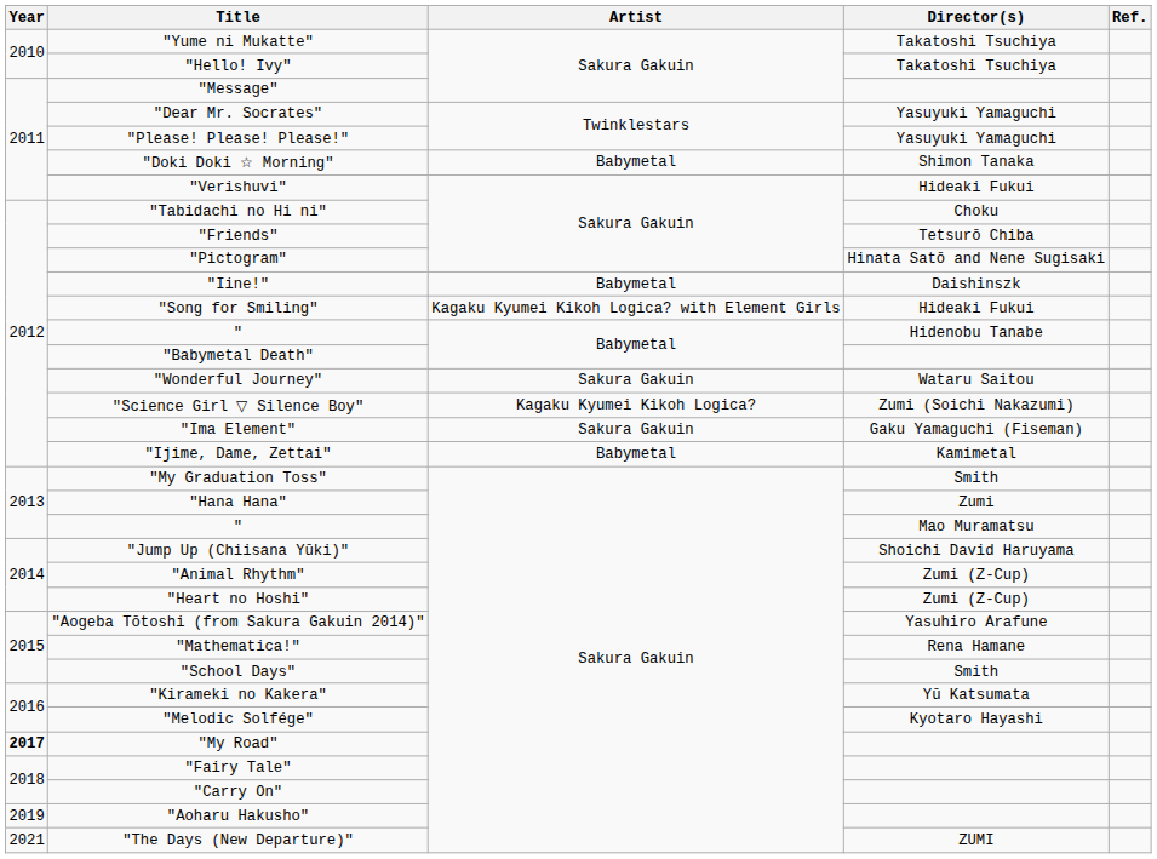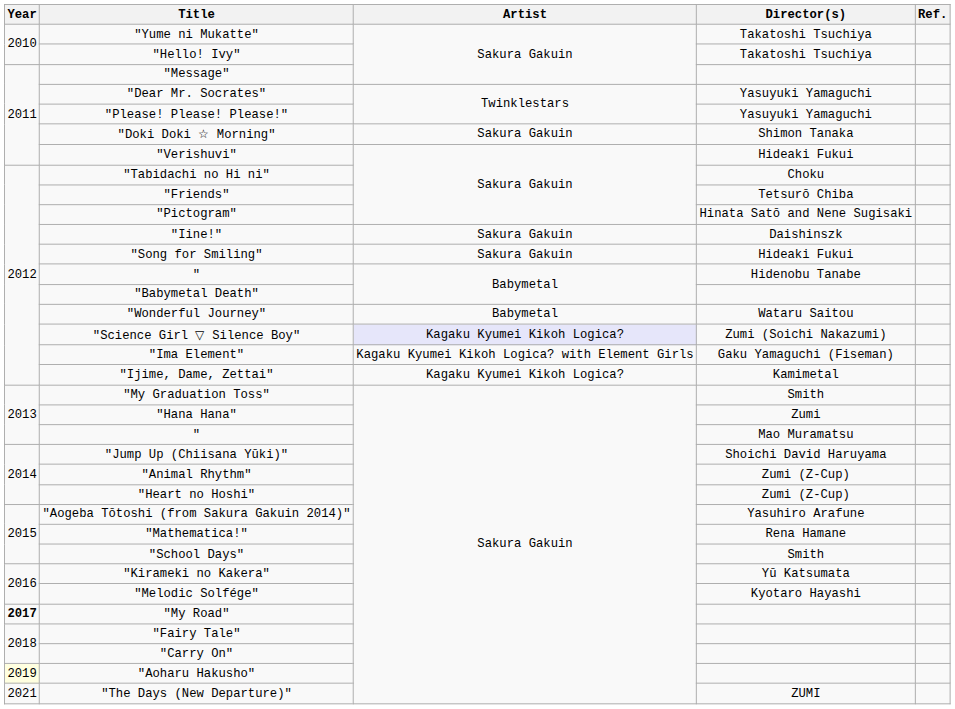 <table class="wikitable plainrowheaders" style="text-align:center;">
 <tr>
 <th scope="col">Year</th>
 <th scope="col">Title</th>
 <th scope="col">Artist</th>
 <th scope="col">Director(s)</th>
 <th scope="col">Ref.</th>
 </tr>
 <tr>
 <td rowspan="2">2010</td>
 <td>"Yume ni Mukatte"</td>
 <td rowspan="3">Sakura Gakuin</td>
 <td>Takatoshi Tsuchiya</td>
 <td></td>
 </tr>
 <tr>
 <td>"Hello! Ivy"</td>
 <td>Takatoshi Tsuchiya</td>
 <td></td>
 </tr>
 <tr>
 <td rowspan="5">2011</td>
 <td>"Message"</td>
 <td></td>
 <td></td>
 </tr>
 <tr>
 <td>"Dear Mr. Socrates"</td>
 <td rowspan="2">Twinklestars</td>
 <td>Yasuyuki Yamaguchi</td>
 <td></td>
 </tr>
 <tr>
 <td>"Please! Please! Please!"</td>
 <td>Yasuyuki Yamaguchi</td>
 <td></td>
 </tr>
 <tr>
 <td>"Doki Doki ☆ Morning"</td>
-<td>Babymetal</td>
+<td>Sakura Gakuin</td>
 <td>Shimon Tanaka</td>
 <td></td>
 </tr>
 <tr>
 <td>"Verishuvi"</td>
 <td rowspan="4">Sakura Gakuin</td>
 <td>Hideaki Fukui</td>
 <td></td>
 </tr>
 <tr>
 <td rowspan="11">2012</td>
 <td>"Tabidachi no Hi ni"</td>
 <td>Choku</td>
 <td></td>
 </tr>
 <tr>
 <td>"Friends"</td>
 <td>Tetsurō Chiba</td>
 <td></td>
 </tr>
 <tr>
 <td>"Pictogram"</td>
 <td>Hinata Satō and Nene Sugisaki</td>
 <td></td>
 </tr>
 <tr>
 <td>"Iine!"</td>
-<td>Babymetal</td>
+<td>Sakura Gakuin</td>
 <td>Daishinszk</td>
 <td></td>
 </tr>
 <tr>
 <td>"Song for Smiling"</td>
-<td>Kagaku Kyumei Kikoh Logica? with Element Girls</td>
+<td>Sakura Gakuin</td>
 <td>Hideaki Fukui</td>
 <td></td>
 </tr>
 <tr>
 <td>"</td>
 <td rowspan="2">Babymetal</td>
 <td>Hidenobu Tanabe</td>
 <td></td>
 </tr>
 <tr>
 <td>"Babymetal Death"</td>
 <td></td>
 <td></td>
 </tr>
 <tr>
 <td>"Wonderful Journey"</td>
-<td>Sakura Gakuin</td>
+<td>Babymetal</td>
 <td>Wataru Saitou</td>
 <td></td>
 </tr>
 <tr>
 <td>"Science Girl ▽ Silence Boy"</td>
-<td>Kagaku Kyumei Kikoh Logica?</td>
+<td style="background: lavender;">Kagaku Kyumei Kikoh Logica?</td>
 <td>Zumi (Soichi Nakazumi)</td>
 <td></td>
 </tr>
 <tr>
 <td>"Ima Element"</td>
-<td>Sakura Gakuin</td>
+<td>Kagaku Kyumei Kikoh Logica? with Element Girls</td>
 <td>Gaku Yamaguchi (Fiseman)</td>
 <td></td>
 </tr>
 <tr>
 <td>"Ijime, Dame, Zettai"</td>
-<td>Babymetal</td>
+<td>Kagaku Kyumei Kikoh Logica?</td>
 <td>Kamimetal</td>
 <td></td>
 </tr>
 <tr>
 <td rowspan="3">2013</td>
 <td>"My Graduation Toss"</td>
 <td rowspan="16">Sakura Gakuin</td>
 <td>Smith</td>
 <td></td>
 </tr>
 <tr>
 <td>"Hana Hana"</td>
 <td>Zumi</td>
 <td></td>
 </tr>
 <tr>
 <td>"</td>
 <td>Mao Muramatsu</td>
 <td></td>
 </tr>
 <tr>
 <td rowspan="3">2014</td>
 <td>"Jump Up (Chiisana Yūki)"</td>
 <td>Shoichi David Haruyama</td>
 <td></td>
 </tr>
 <tr>
 <td>"Animal Rhythm"</td>
 <td>Zumi (Z-Cup)</td>
 <td></td>
 </tr>
 <tr>
 <td>"Heart no Hoshi"</td>
 <td>Zumi (Z-Cup)</td>
 <td></td>
 </tr>
 <tr>
 <td rowspan="3">2015</td>
 <td>"Aogeba Tōtoshi (from Sakura Gakuin 2014)"</td>
 <td>Yasuhiro Arafune</td>
 <td></td>
 </tr>
 <tr>
 <td>"Mathematica!"</td>
 <td>Rena Hamane</td>
 <td></td>
 </tr>
 <tr>
 <td>"School Days"</td>
 <td>Smith</td>
 <td></td>
 </tr>
 <tr>
 <td rowspan="2">2016</td>
 <td>"Kirameki no Kakera"</td>
 <td>Yū Katsumata</td>
 <td></td>
 </tr>
 <tr>
 <td>"Melodic Solfége"</td>
 <td>Kyotaro Hayashi</td>
 <td></td>
 </tr>
 <tr>
 <td><strong>2017</strong></td>
 <td>"My Road"</td>
 <td></td>
 <td></td>
 </tr>
 <tr>
 <td rowspan="2">2018</td>
 <td>"Fairy Tale"</td>
 <td></td>
 <td></td>
 </tr>
 <tr>
 <td>"Carry On"</td>
 <td></td>
 <td></td>
 </tr>
 <tr>
-<td>2019</td>
+<td style="background: lightyellow;">2019</td>
 <td>"Aoharu Hakusho"</td>
 <td></td>
 <td></td>
 </tr>
 <tr>
 <td>2021</td>
 <td>"The Days (New Departure)"</td>
 <td>ZUMI</td>
 </tr>
 </table>
